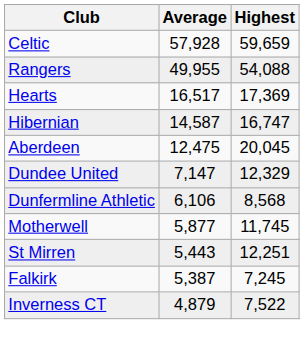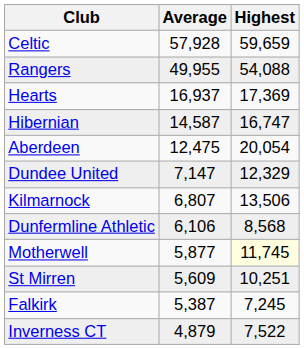 <table class="wikitable sortable" style="text-align:center;">
 <tr>
 <th>Club</th>
 <th>Average</th>
 <th>Highest</th>
 </tr>
 <tr>
 <td align=left><a href='#'>Celtic</a></td>
 <td>57,928</td>
 <td>59,659</td>
 </tr>
 <tr bgcolor="#EFEFEF">
 <td align=left><a href='#'>Rangers</a></td>
 <td>49,955</td>
 <td>54,088</td>
 </tr>
 <tr>
 <td align=left><a href='#'>Hearts</a></td>
-<td>16,517</td>
+<td>16,937</td>
 <td>17,369</td>
 </tr>
 <tr bgcolor="#EFEFEF">
 <td align=left><a href='#'>Hibernian</a></td>
 <td>14,587</td>
 <td>16,747</td>
 </tr>
 <tr>
 <td align=left><a href='#'>Aberdeen</a></td>
 <td>12,475</td>
-<td>20,045</td>
+<td>20,054</td>
 </tr>
 <tr bgcolor="#EFEFEF">
 <td align=left><a href='#'>Dundee United</a></td>
 <td>7,147</td>
 <td>12,329</td>
+</tr>
+<tr>
+<td align=left><a href='#'>Kilmarnock</a></td>
+<td>6,807</td>
+<td>13,506</td>
 </tr>
 <tr bgcolor="#EFEFEF">
 <td><a href='#'>Dunfermline Athletic</a></td>
 <td>6,106</td>
 <td>8,568</td>
 </tr>
 <tr>
 <td align=left><a href='#'>Motherwell</a></td>
 <td>5,877</td>
-<td>11,745</td>
+<td style="background: lightyellow;">11,745</td>
 </tr>
 <tr bgcolor="#EFEFEF">
 <td align=left><a href='#'>St Mirren</a></td>
-<td>5,443</td>
-<td>12,251</td>
+<td>5,609</td>
+<td>10,251</td>
 </tr>
 <tr>
 <td align=left><a href='#'>Falkirk</a></td>
 <td>5,387</td>
 <td>7,245</td>
 </tr>
 <tr bgcolor="#EFEFEF">
 <td align=left><a href='#'>Inverness CT</a></td>
 <td>4,879</td>
 <td>7,522</td>
 </tr>
 </table>
